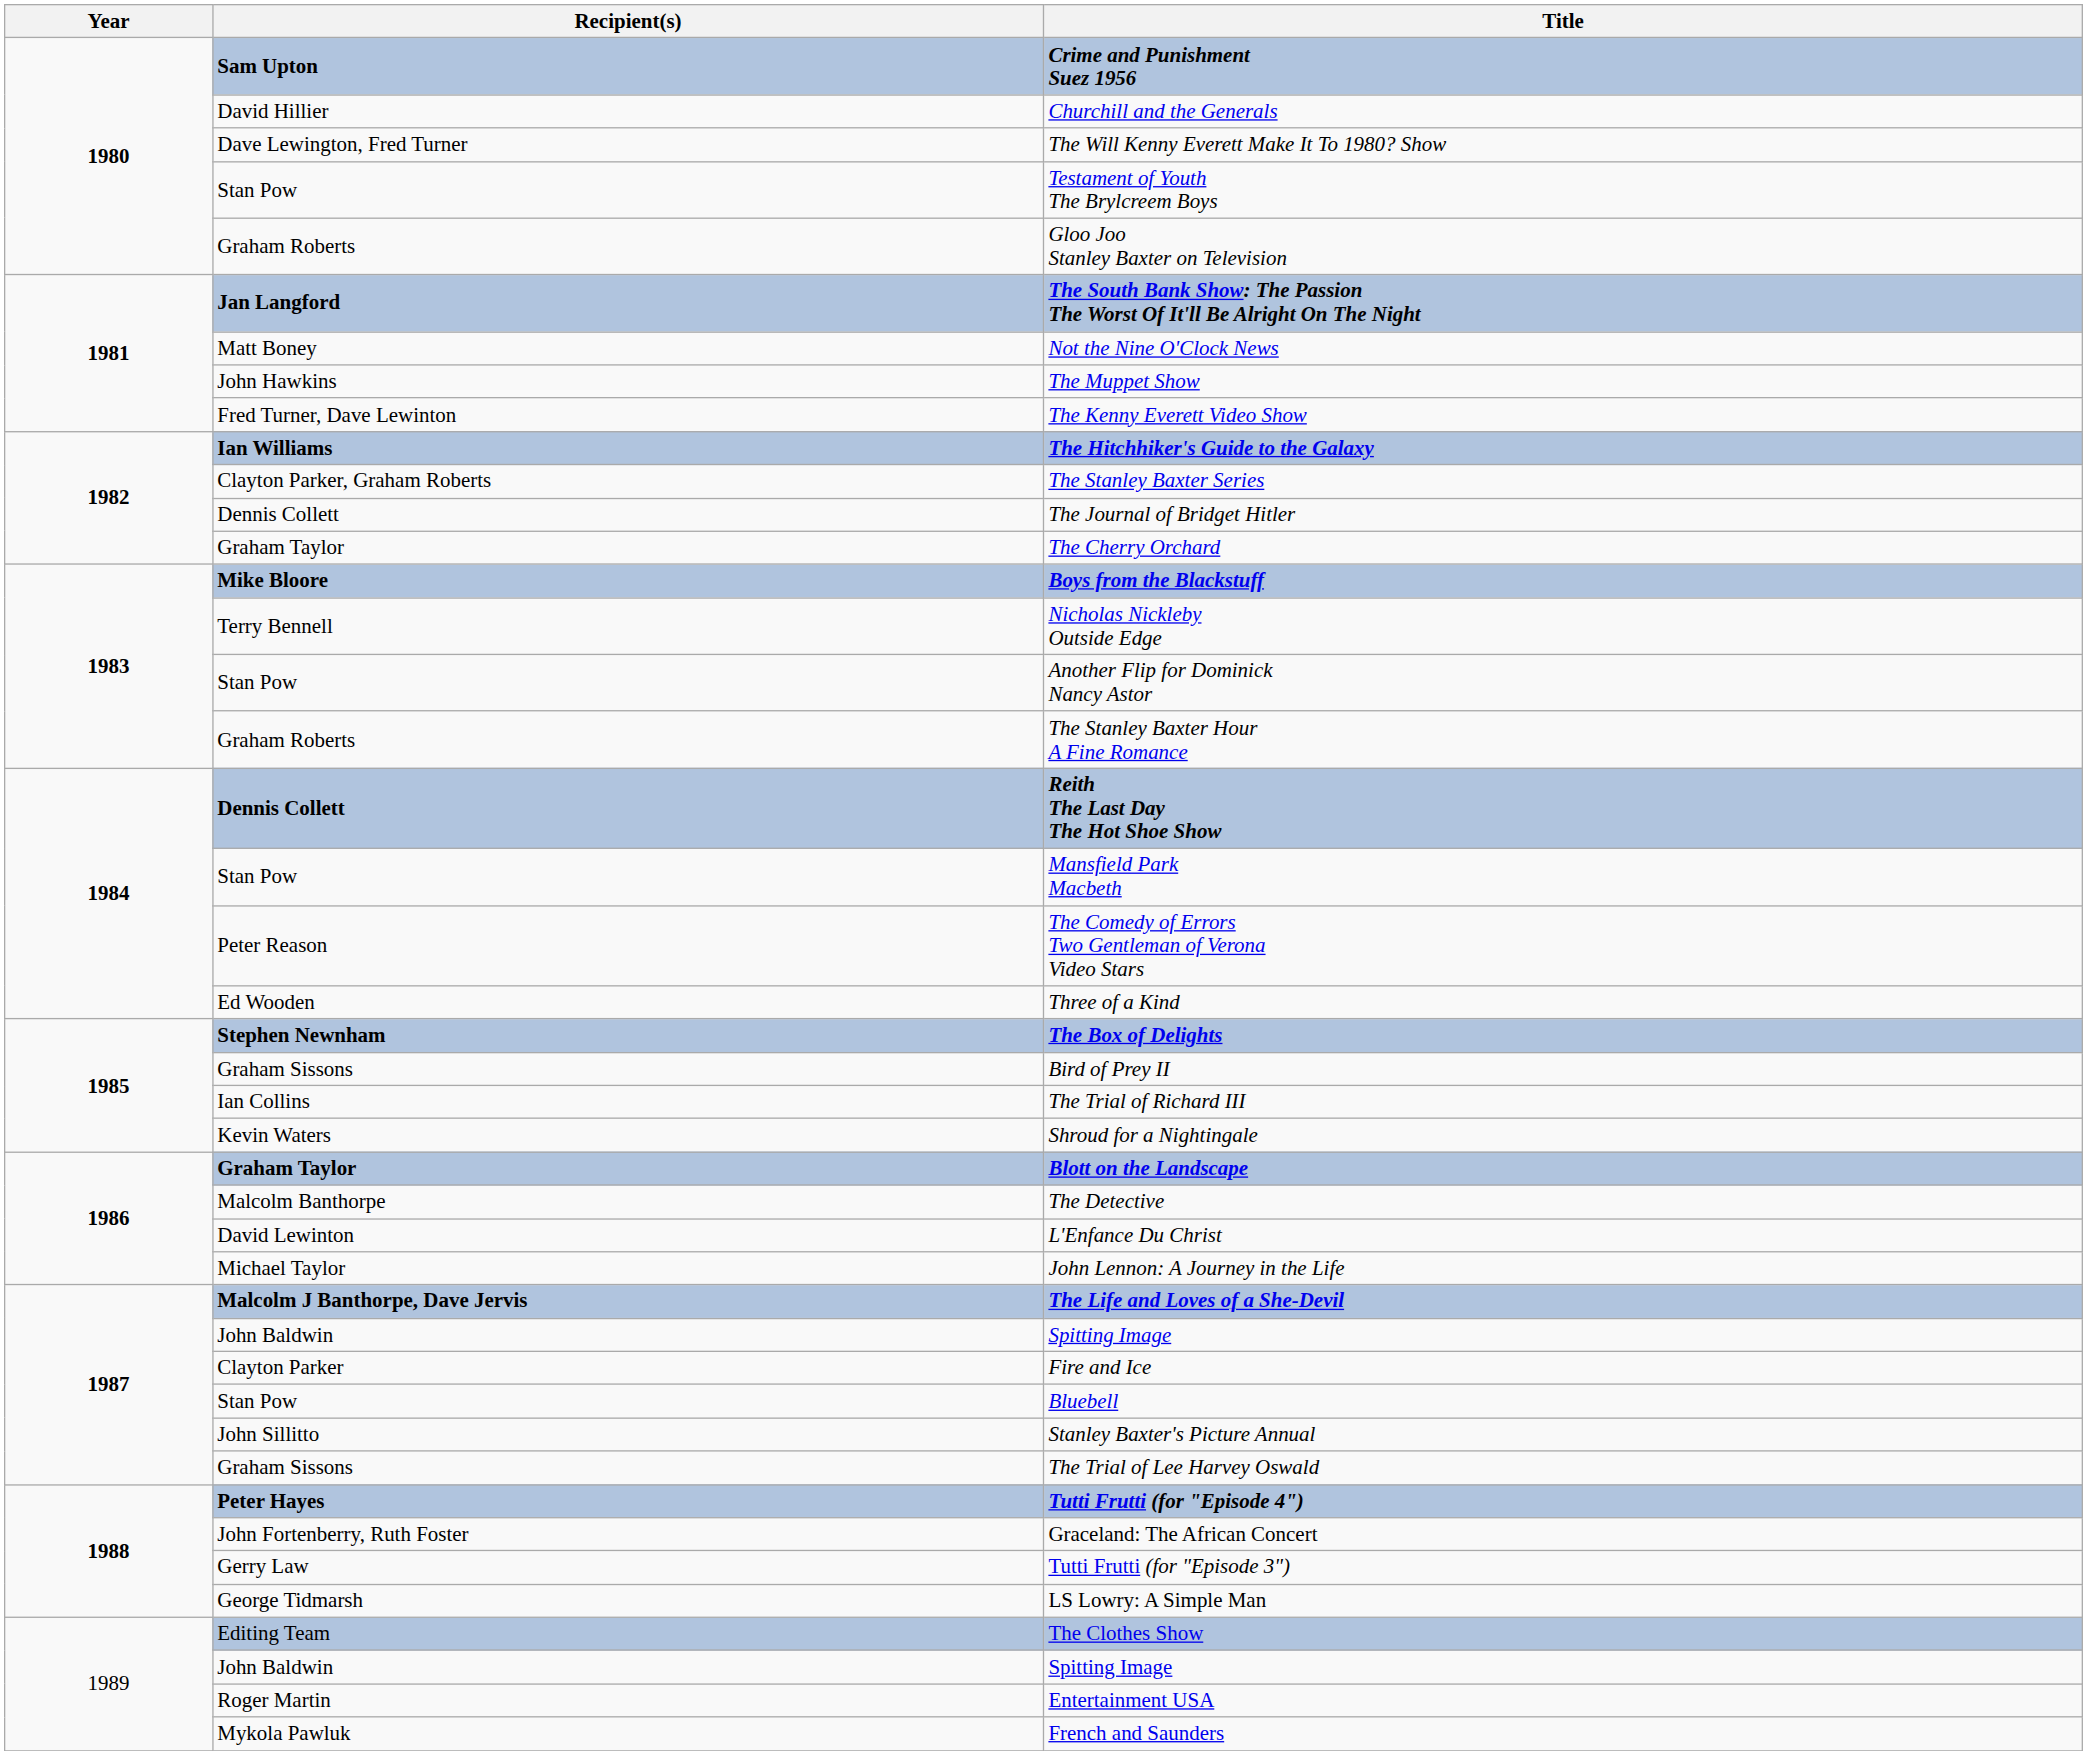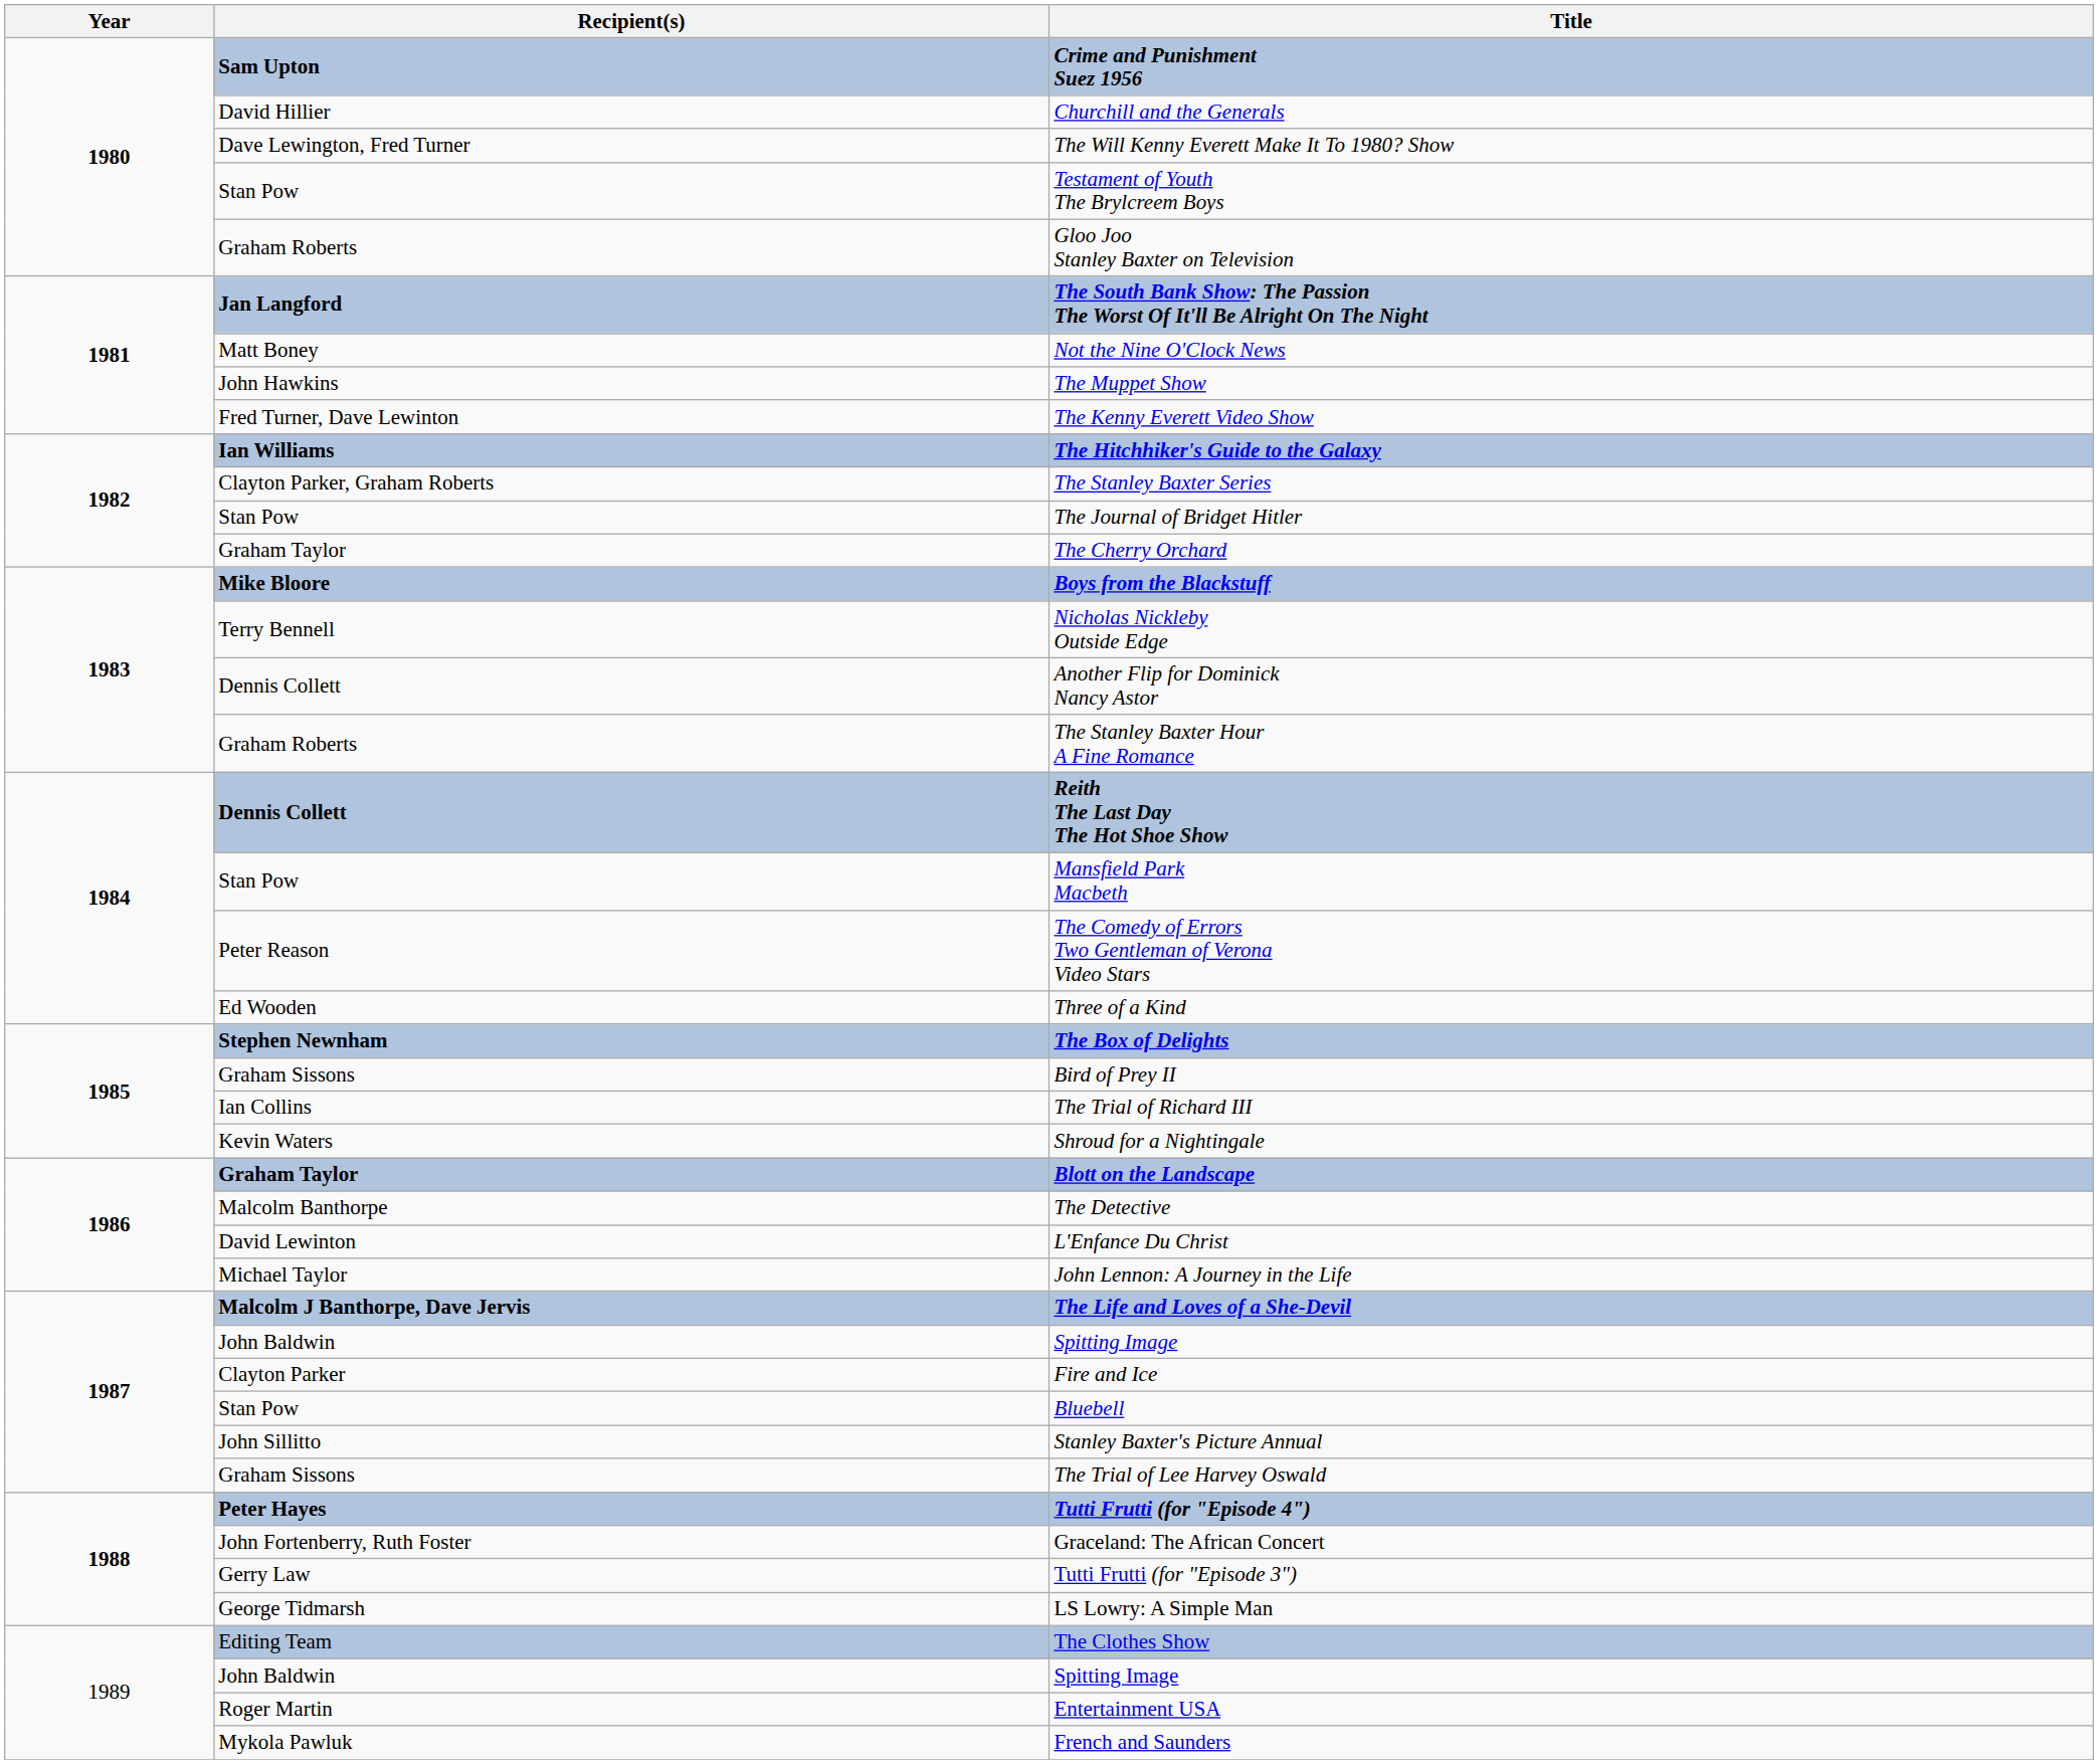 <table class="wikitable" width="80%">
 <tr>
 <th width=5%>Year</th>
 <th width=20%><strong>Recipient(s)</strong></th>
 <th width=25%><strong>Title</strong></th>
 </tr>
 <tr>
 <td rowspan="5" style="text-align:center;"><strong>1980</strong></td>
 <td style="background:#B0C4DE;"><strong>Sam Upton</strong></td>
 <td style="background:#B0C4DE;"><strong><em>Crime and Punishment<br>Suez 1956</em></strong></td>
 </tr>
 <tr>
 <td>David Hillier</td>
 <td><em><a href='#'>Churchill and the Generals</a></em></td>
 </tr>
 <tr>
 <td>Dave Lewington, Fred Turner</td>
 <td><em>The Will Kenny Everett Make It To 1980? Show</em></td>
 </tr>
 <tr>
 <td>Stan Pow</td>
 <td><em><a href='#'>Testament of Youth</a><br>The Brylcreem Boys</em></td>
 </tr>
 <tr>
 <td>Graham Roberts</td>
 <td><em>Gloo Joo<br>Stanley Baxter on Television</em></td>
 </tr>
 <tr>
 <td rowspan="4" style="text-align:center;"><strong>1981</strong></td>
 <td style="background:#B0C4DE;"><strong>Jan Langford</strong></td>
 <td style="background:#B0C4DE;"><strong><em><a href='#'>The South Bank Show</a>: The Passion<br>The Worst Of It'll Be Alright On The Night</em></strong></td>
 </tr>
 <tr>
 <td>Matt Boney</td>
 <td><em><a href='#'>Not the Nine O'Clock News</a></em></td>
 </tr>
 <tr>
 <td>John Hawkins</td>
 <td><em><a href='#'>The Muppet Show</a></em></td>
 </tr>
 <tr>
 <td>Fred Turner, Dave Lewinton</td>
 <td><em><a href='#'>The Kenny Everett Video Show</a></em></td>
 </tr>
 <tr>
 <td rowspan="4" style="text-align:center;"><strong>1982</strong></td>
 <td style="background:#B0C4DE;"><strong>Ian Williams</strong></td>
 <td style="background:#B0C4DE;"><strong><em><a href='#'>The Hitchhiker's Guide to the Galaxy</a></em></strong></td>
 </tr>
 <tr>
 <td>Clayton Parker, Graham Roberts</td>
 <td><em><a href='#'>The Stanley Baxter Series</a></em></td>
 </tr>
 <tr>
-<td>Dennis Collett</td>
+<td>Stan Pow</td>
 <td><em>The Journal of Bridget Hitler</em></td>
 </tr>
 <tr>
 <td>Graham Taylor</td>
 <td><em><a href='#'>The Cherry Orchard</a></em></td>
 </tr>
 <tr>
 <td rowspan="4" style="text-align:center;"><strong>1983</strong></td>
 <td style="background:#B0C4DE;"><strong>Mike Bloore</strong></td>
 <td style="background:#B0C4DE;"><strong><em><a href='#'>Boys from the Blackstuff</a></em></strong></td>
 </tr>
 <tr>
 <td>Terry Bennell</td>
 <td><em><a href='#'>Nicholas Nickleby</a><br>Outside Edge</em></td>
 </tr>
 <tr>
-<td>Stan Pow</td>
+<td>Dennis Collett</td>
 <td><em>Another Flip for Dominick<br>Nancy Astor</em></td>
 </tr>
 <tr>
 <td>Graham Roberts</td>
 <td><em>The Stanley Baxter Hour<br><a href='#'>A Fine Romance</a></em></td>
 </tr>
 <tr>
 <td rowspan="4" style="text-align:center;"><strong>1984</strong></td>
 <td style="background:#B0C4DE;"><strong>Dennis Collett</strong></td>
 <td style="background:#B0C4DE;"><strong><em>Reith<br>The Last Day<br>The Hot Shoe Show</em></strong></td>
 </tr>
 <tr>
 <td>Stan Pow</td>
 <td><em><a href='#'>Mansfield Park</a><br><a href='#'>Macbeth</a></em></td>
 </tr>
 <tr>
 <td>Peter Reason</td>
 <td><em><a href='#'>The Comedy of Errors</a><br><a href='#'>Two Gentleman of Verona</a><br>Video Stars</em></td>
 </tr>
 <tr>
 <td>Ed Wooden</td>
 <td><em>Three of a Kind</em></td>
 </tr>
 <tr>
 <td rowspan="4" style="text-align:center;"><strong>1985</strong></td>
 <td style="background:#B0C4DE;"><strong>Stephen Newnham</strong></td>
 <td style="background:#B0C4DE;"><strong><em><a href='#'>The Box of Delights</a></em></strong></td>
 </tr>
 <tr>
 <td>Graham Sissons</td>
 <td><em>Bird of Prey II</em></td>
 </tr>
 <tr>
 <td>Ian Collins</td>
 <td><em>The Trial of Richard III</em></td>
 </tr>
 <tr>
 <td>Kevin Waters</td>
 <td><em>Shroud for a Nightingale</em></td>
 </tr>
 <tr>
 <td rowspan="4" style="text-align:center;"><strong>1986</strong></td>
 <td style="background:#B0C4DE;"><strong>Graham Taylor</strong></td>
 <td style="background:#B0C4DE;"><strong><em><a href='#'>Blott on the Landscape</a></em></strong></td>
 </tr>
 <tr>
 <td>Malcolm Banthorpe</td>
 <td><em>The Detective</em></td>
 </tr>
 <tr>
 <td>David Lewinton</td>
 <td><em>L'Enfance Du Christ</em></td>
 </tr>
 <tr>
 <td>Michael Taylor</td>
 <td><em>John Lennon: A Journey in the Life</em></td>
 </tr>
 <tr>
 <td rowspan="6" style="text-align:center;"><strong>1987</strong></td>
 <td style="background:#B0C4DE;"><strong>Malcolm J Banthorpe, Dave Jervis</strong></td>
 <td style="background:#B0C4DE;"><strong><em><a href='#'>The Life and Loves of a She-Devil</a></em></strong></td>
 </tr>
 <tr>
 <td>John Baldwin</td>
 <td><em><a href='#'>Spitting Image</a></em></td>
 </tr>
 <tr>
 <td>Clayton Parker</td>
 <td><em>Fire and Ice</em></td>
 </tr>
 <tr>
 <td>Stan Pow</td>
 <td><em><a href='#'>Bluebell</a></em></td>
 </tr>
 <tr>
 <td>John Sillitto</td>
 <td><em>Stanley Baxter's Picture Annual</em></td>
 </tr>
 <tr>
 <td>Graham Sissons</td>
 <td><em>The Trial of Lee Harvey Oswald</em></td>
 </tr>
 <tr>
 <td rowspan="4" style="text-align:center;"><strong>1988</strong></td>
 <td style="background:#B0C4DE;"><strong>Peter Hayes</strong></td>
 <td style="background:#B0C4DE;"><strong><em><a href='#'>Tutti Frutti</a><em> (for "Episode 4")<strong></td>
 </tr>
 <tr>
 <td>John Fortenberry, Ruth Foster</td>
 <td></em>Graceland: The African Concert<em></td>
 </tr>
 <tr>
 <td>Gerry Law</td>
 <td></em><a href='#'>Tutti Frutti</a><em> (for "Episode 3")</td>
 </tr>
 <tr>
 <td>George Tidmarsh</td>
 <td></em>LS Lowry: A Simple Man<em></td>
 </tr>
 <tr>
 <td rowspan="4" style="text-align:center;"></strong>1989<strong></td>
 <td style="background:#B0C4DE;"></strong>Editing Team<strong></td>
 <td style="background:#B0C4DE;"></em></strong><a href='#'>The Clothes Show</a><strong><em></td>
 </tr>
 <tr>
 <td>John Baldwin</td>
 <td></em><a href='#'>Spitting Image</a><em></td>
 </tr>
 <tr>
 <td>Roger Martin</td>
 <td></em><a href='#'>Entertainment USA</a><em></td>
 </tr>
 <tr>
 <td>Mykola Pawluk</td>
 <td></em><a href='#'>French and Saunders</a><em></td>
 </tr>
 </table>
